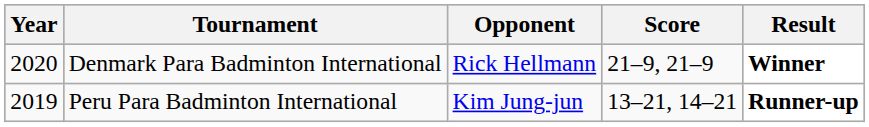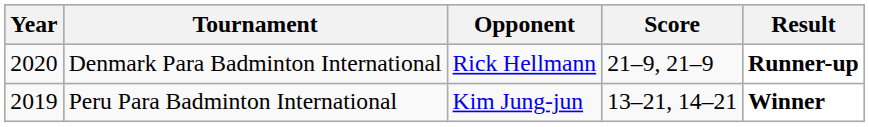 <table class="sortable wikitable" style="font-size: 90%;">
 <tr>
 <th>Year</th>
 <th>Tournament</th>
 <th>Opponent</th>
 <th>Score</th>
 <th>Result</th>
 </tr>
 <tr>
 <td align="center">2020</td>
 <td align="left">Denmark Para Badminton International</td>
 <td align="left"> <a href='#'>Rick Hellmann</a></td>
 <td align="left">21–9, 21–9</td>
-<td style="text-align:left; background:white"> <strong>Winner</strong></td>
+<td style="text-align:left; background:white"> <strong>Runner-up</strong></td>
 </tr>
 <tr>
 <td align="center">2019</td>
 <td align="left">Peru Para Badminton International</td>
 <td align="left"> <a href='#'>Kim Jung-jun</a></td>
 <td align="left">13–21, 14–21</td>
-<td style="text-align:left; background:white"> <strong>Runner-up</strong></td>
+<td style="text-align:left; background:white"> <strong>Winner</strong></td>
 </tr>
 </table>
